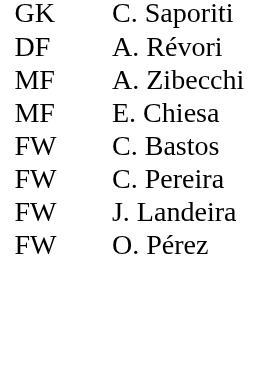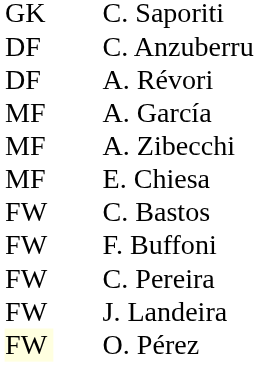 <table cellspacing="0" cellpadding="0" style="font-size:90%; margin:0.2em auto;">
 <tr>
 <th width="25"></th>
 <th width="25"></th>
 </tr>
 <tr>
 <td>GK</td>
 <td></td>
 <td> C. Saporiti</td>
 </tr>
 <tr>
 <td>DF</td>
 <td></td>
+<td> C. Anzuberru</td>
+</tr>
+<tr>
+<td>DF</td>
+<td></td>
 <td> A. Révori</td>
+</tr>
+<tr>
+<td>MF</td>
+<td></td>
+<td> A. García</td>
 </tr>
 <tr>
 <td>MF</td>
 <td></td>
 <td> A. Zibecchi</td>
 </tr>
 <tr>
 <td>MF</td>
 <td></td>
 <td> E. Chiesa</td>
 </tr>
 <tr>
 <td>FW</td>
 <td></td>
 <td> C. Bastos</td>
 </tr>
 <tr>
 <td>FW</td>
 <td></td>
+<td> F. Buffoni</td>
+</tr>
+<tr>
+<td>FW</td>
+<td></td>
 <td> C. Pereira</td>
 </tr>
 <tr>
 <td>FW</td>
 <td></td>
 <td> J. Landeira</td>
 </tr>
 <tr>
-<td>FW</td>
+<td style="background: lightyellow;">FW</td>
 <td></td>
 <td> O. Pérez</td>
 </tr>
 </table>
